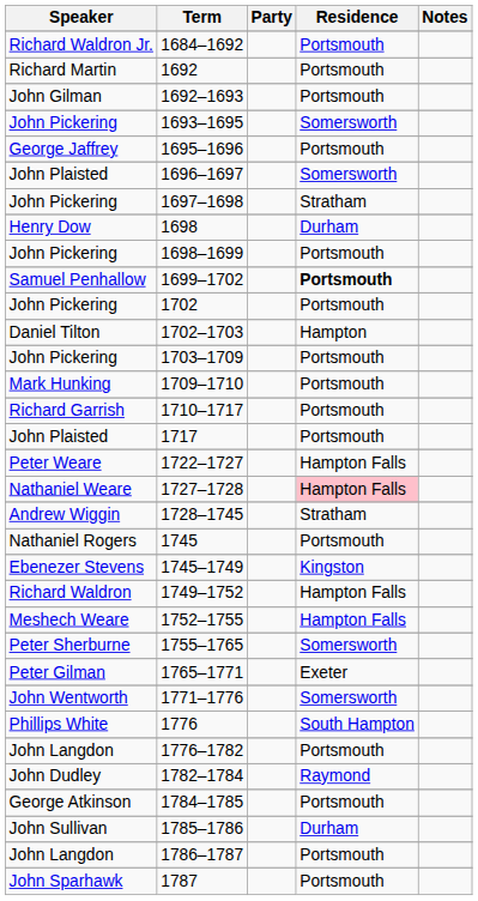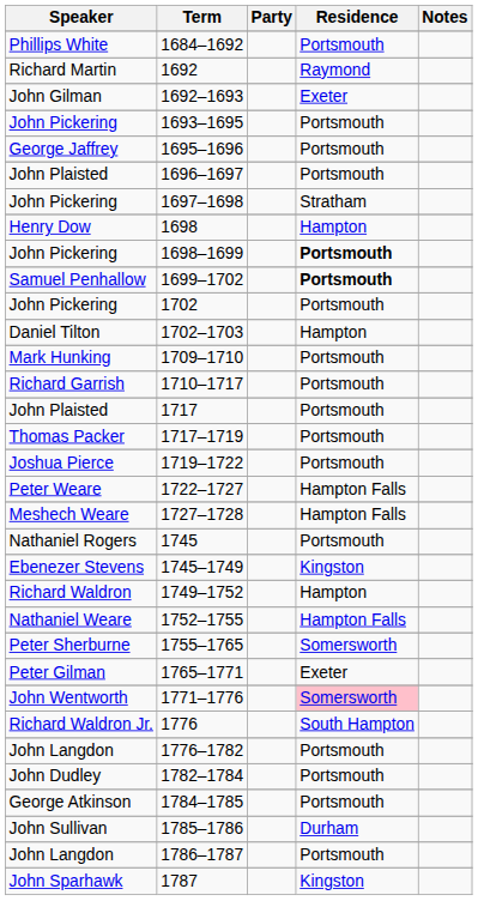 <table class="wikitable sortable">
 <tr>
 <th>Speaker</th>
 <th>Term</th>
 <th>Party</th>
 <th>Residence</th>
 <th>Notes</th>
 </tr>
 <tr>
 </tr>
 <tr>
-<td><a href='#'>Richard Waldron Jr.</a></td>
+<td><a href='#'>Phillips White</a></td>
 <td>1684–1692</td>
 <td></td>
 <td><a href='#'>Portsmouth</a></td>
 <td></td>
 </tr>
 <tr>
 </tr>
 <tr>
 <td>Richard Martin</td>
 <td>1692</td>
 <td></td>
-<td>Portsmouth</td>
+<td><a href='#'>Raymond</a></td>
 <td></td>
 </tr>
 <tr>
 </tr>
 <tr>
 <td>John Gilman</td>
 <td>1692–1693</td>
 <td></td>
-<td>Portsmouth</td>
+<td><a href='#'>Exeter</a></td>
 <td></td>
 </tr>
 <tr>
 </tr>
 <tr>
 <td><a href='#'>John Pickering</a></td>
 <td>1693–1695</td>
 <td></td>
-<td><a href='#'>Somersworth</a></td>
+<td>Portsmouth</td>
 <td></td>
 </tr>
 <tr>
 </tr>
 <tr>
 <td><a href='#'>George Jaffrey</a></td>
 <td>1695–1696</td>
 <td></td>
 <td>Portsmouth</td>
 <td></td>
 </tr>
 <tr>
 </tr>
 <tr>
 <td>John Plaisted</td>
 <td>1696–1697</td>
 <td></td>
-<td><a href='#'>Somersworth</a></td>
+<td>Portsmouth</td>
 <td></td>
 </tr>
 <tr>
 </tr>
 <tr>
 <td>John Pickering</td>
 <td>1697–1698</td>
 <td></td>
 <td>Stratham</td>
 <td></td>
 </tr>
 <tr>
 </tr>
 <tr>
 <td><a href='#'>Henry Dow</a></td>
 <td>1698</td>
 <td></td>
-<td><a href='#'>Durham</a></td>
+<td><a href='#'>Hampton</a></td>
 <td></td>
 </tr>
 <tr>
 </tr>
 <tr>
 <td>John Pickering</td>
 <td>1698–1699</td>
 <td></td>
-<td>Portsmouth</td>
+<td><strong>Portsmouth</strong></td>
 <td></td>
 </tr>
 <tr>
 </tr>
 <tr>
 <td><a href='#'>Samuel Penhallow</a></td>
 <td>1699–1702</td>
 <td></td>
 <td><strong>Portsmouth</strong></td>
 <td></td>
 </tr>
 <tr>
 </tr>
 <tr>
 <td>John Pickering</td>
 <td>1702</td>
 <td></td>
 <td>Portsmouth</td>
 <td></td>
 </tr>
 <tr>
 </tr>
 <tr>
 <td>Daniel Tilton</td>
 <td>1702–1703</td>
 <td></td>
 <td>Hampton</td>
 <td></td>
 </tr>
 <tr>
 </tr>
 <tr>
-<td>John Pickering</td>
-<td>1703–1709</td>
-<td></td>
-<td>Portsmouth</td>
-<td></td>
-</tr>
-<tr>
 </tr>
 <tr>
 <td><a href='#'>Mark Hunking</a></td>
 <td>1709–1710</td>
 <td></td>
 <td>Portsmouth</td>
 <td></td>
 </tr>
 <tr>
 </tr>
 <tr>
 <td><a href='#'>Richard Garrish</a></td>
 <td>1710–1717</td>
 <td></td>
 <td>Portsmouth</td>
 <td></td>
 </tr>
 <tr>
 </tr>
 <tr>
 <td>John Plaisted</td>
 <td>1717</td>
 <td></td>
 <td>Portsmouth</td>
 <td></td>
 </tr>
 <tr>
 </tr>
 <tr>
+<td><a href='#'>Thomas Packer</a></td>
+<td>1717–1719</td>
+<td></td>
+<td>Portsmouth</td>
+<td></td>
+</tr>
+<tr>
+</tr>
+<tr>
+<td><a href='#'>Joshua Pierce</a></td>
+<td>1719–1722</td>
+<td></td>
+<td>Portsmouth</td>
+<td></td>
 </tr>
 <tr>
 </tr>
 <tr>
 <td><a href='#'>Peter Weare</a></td>
 <td>1722–1727</td>
 <td></td>
 <td>Hampton Falls</td>
 <td></td>
 </tr>
 <tr>
 </tr>
 <tr>
-<td><a href='#'>Nathaniel Weare</a></td>
+<td><a href='#'>Meshech Weare</a></td>
 <td>1727–1728</td>
 <td></td>
-<td style="background: pink;">Hampton Falls</td>
+<td>Hampton Falls</td>
 <td></td>
 </tr>
 <tr>
-</tr>
-<tr>
-<td><a href='#'>Andrew Wiggin</a></td>
-<td>1728–1745</td>
-<td></td>
-<td>Stratham</td>
-<td></td>
 </tr>
 <tr>
 </tr>
 <tr>
 <td>Nathaniel Rogers</td>
 <td>1745</td>
 <td></td>
 <td>Portsmouth</td>
 <td></td>
 </tr>
 <tr>
 </tr>
 <tr>
 <td><a href='#'>Ebenezer Stevens</a></td>
 <td>1745–1749</td>
 <td></td>
 <td><a href='#'>Kingston</a></td>
 <td></td>
 </tr>
 <tr>
 </tr>
 <tr>
 <td><a href='#'>Richard Waldron</a></td>
 <td>1749–1752</td>
 <td></td>
-<td>Hampton Falls</td>
+<td>Hampton</td>
 <td></td>
 </tr>
 <tr>
 </tr>
 <tr>
-<td><a href='#'>Meshech Weare</a></td>
+<td><a href='#'>Nathaniel Weare</a></td>
 <td>1752–1755</td>
 <td></td>
 <td><a href='#'>Hampton Falls</a></td>
 <td></td>
 </tr>
 <tr>
 </tr>
 <tr>
 <td><a href='#'>Peter Sherburne</a></td>
 <td>1755–1765</td>
 <td></td>
 <td><a href='#'>Somersworth</a></td>
 <td></td>
 </tr>
 <tr>
 </tr>
 <tr>
 <td><a href='#'>Peter Gilman</a></td>
 <td>1765–1771</td>
 <td></td>
 <td>Exeter</td>
 <td></td>
 </tr>
 <tr>
 </tr>
 <tr>
 <td><a href='#'>John Wentworth</a></td>
 <td>1771–1776</td>
 <td></td>
-<td><a href='#'>Somersworth</a></td>
+<td style="background: pink;"><a href='#'>Somersworth</a></td>
 <td></td>
 </tr>
 <tr>
 </tr>
 <tr>
-<td><a href='#'>Phillips White</a></td>
+<td><a href='#'>Richard Waldron Jr.</a></td>
 <td>1776</td>
 <td></td>
 <td><a href='#'>South Hampton</a></td>
 <td></td>
 </tr>
 <tr>
 </tr>
 <tr>
 <td>John Langdon</td>
 <td>1776–1782</td>
 <td></td>
 <td>Portsmouth</td>
 <td></td>
 </tr>
 <tr>
 </tr>
 <tr>
 <td>John Dudley</td>
 <td>1782–1784</td>
 <td></td>
-<td><a href='#'>Raymond</a></td>
+<td>Portsmouth</td>
 <td></td>
 </tr>
 <tr>
 </tr>
 <tr>
 <td>George Atkinson</td>
 <td>1784–1785</td>
 <td></td>
 <td>Portsmouth</td>
 <td></td>
 </tr>
 <tr>
 </tr>
 <tr>
 <td>John Sullivan</td>
 <td>1785–1786</td>
 <td></td>
 <td><a href='#'>Durham</a></td>
 <td></td>
 </tr>
 <tr>
 </tr>
 <tr>
 <td>John Langdon</td>
 <td>1786–1787</td>
 <td></td>
 <td>Portsmouth</td>
 <td></td>
 </tr>
 <tr>
 </tr>
 <tr>
 <td><a href='#'>John Sparhawk</a></td>
 <td>1787</td>
 <td></td>
-<td>Portsmouth</td>
+<td><a href='#'>Kingston</a></td>
 <td></td>
 </tr>
 </table>
